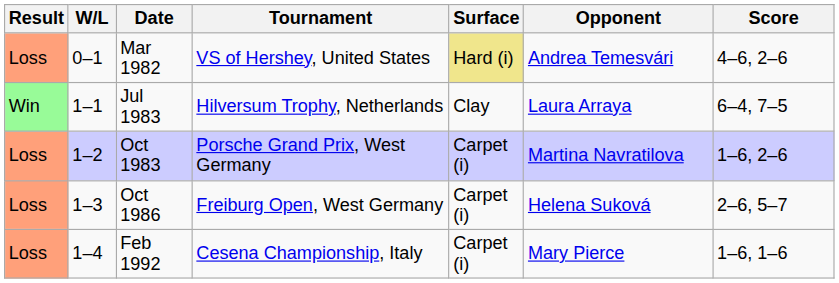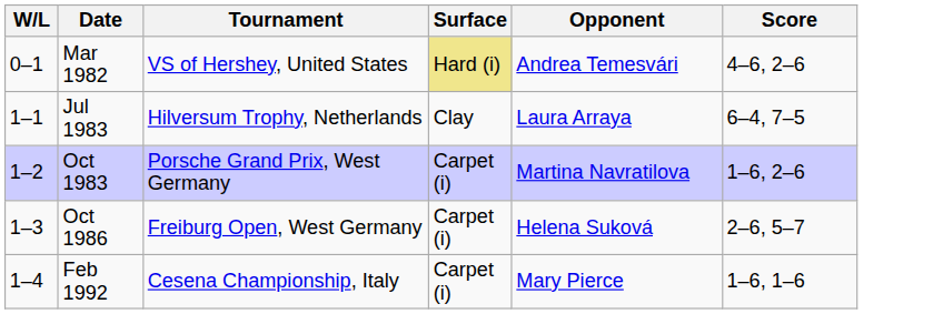 <table class="sortable wikitable">
 <tr>
-<th style="width:40px">Result</th>
 <th style="width:35px" class="unsortable">W/L</th>
 <th style="width:60px">Date</th>
 <th style="width:220px">Tournament</th>
 <th style="width:50px">Surface</th>
 <th style="width:160px">Opponent</th>
 <th style="width:100px" class="unsortable">Score</th>
 </tr>
 <tr>
-<td style="background:#ffa07a;">Loss</td>
 <td>0–1</td>
 <td>Mar 1982</td>
 <td><a href='#'>VS of Hershey</a>, United States</td>
 <td style="background: khaki;">Hard (i)</td>
 <td> <a href='#'>Andrea Temesvári</a></td>
 <td>4–6, 2–6</td>
 </tr>
 <tr>
-<td style="background:#98fb98;">Win</td>
 <td>1–1</td>
 <td>Jul 1983</td>
 <td><a href='#'>Hilversum Trophy</a>, Netherlands</td>
 <td>Clay</td>
 <td> <a href='#'>Laura Arraya</a></td>
 <td>6–4, 7–5</td>
 </tr>
 <tr style="background:#ccf;">
-<td style="background:#ffa07a;">Loss</td>
 <td>1–2</td>
 <td>Oct 1983</td>
 <td><a href='#'>Porsche Grand Prix</a>, West Germany</td>
 <td>Carpet (i)</td>
 <td> <a href='#'>Martina Navratilova</a></td>
 <td>1–6, 2–6</td>
 </tr>
 <tr>
-<td style="background:#ffa07a;">Loss</td>
 <td>1–3</td>
 <td>Oct 1986</td>
 <td><a href='#'>Freiburg Open</a>, West Germany</td>
 <td>Carpet (i)</td>
 <td> <a href='#'>Helena Suková</a></td>
 <td>2–6, 5–7</td>
 </tr>
 <tr>
-<td style="background:#ffa07a;">Loss</td>
 <td>1–4</td>
 <td>Feb 1992</td>
 <td><a href='#'>Cesena Championship</a>, Italy</td>
 <td>Carpet (i)</td>
 <td> <a href='#'>Mary Pierce</a></td>
 <td>1–6, 1–6</td>
 </tr>
 </table>
